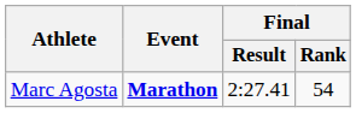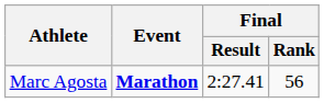 <table class="wikitable" style="font-size:90%">
 <tr>
 <th rowspan="2">Athlete</th>
 <th rowspan="2">Event</th>
 <th colspan="2">Final</th>
 </tr>
 <tr style="font-size:95%">
 <th>Result</th>
 <th>Rank</th>
 </tr>
 <tr align="center">
 <td align="left"><a href='#'>Marc Agosta</a></td>
 <td align="left"><strong><a href='#'>Marathon</a></strong></td>
 <td>2:27.41</td>
-<td>54</td>
+<td>56</td>
 </tr>
 </table>
